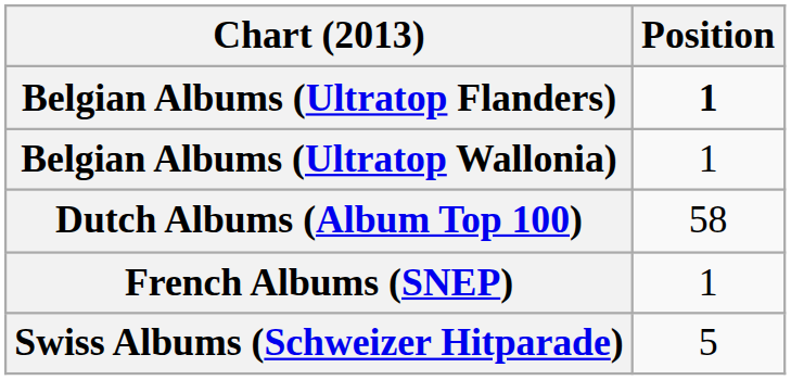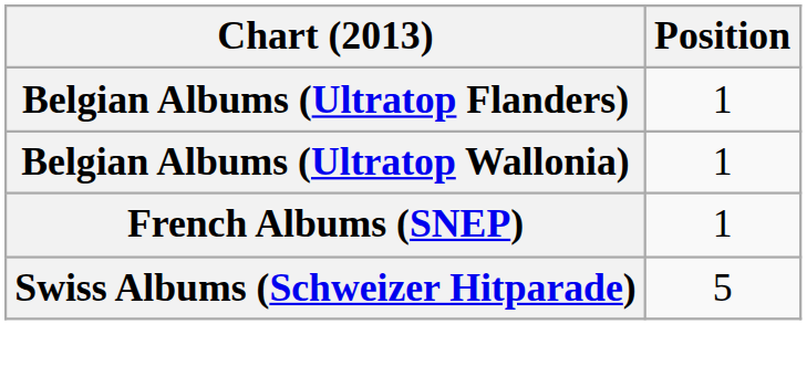 <table class="wikitable sortable plainrowheaders" style="text-align:center">
 <tr>
 <th scope="col">Chart (2013)</th>
 <th scope="col">Position</th>
 </tr>
 <tr>
 <th scope="row">Belgian Albums (<a href='#'>Ultratop</a> Flanders)</th>
-<td><strong>1</strong></td>
+<td>1</td>
 </tr>
 <tr>
 <th scope="row">Belgian Albums (<a href='#'>Ultratop</a> Wallonia)</th>
 <td>1</td>
-</tr>
-<tr>
-<th scope="row">Dutch Albums (<a href='#'>Album Top 100</a>)</th>
-<td>58</td>
 </tr>
 <tr>
 <th scope="row">French Albums (<a href='#'>SNEP</a>)</th>
 <td>1</td>
 </tr>
 <tr>
 <th scope="row">Swiss Albums (<a href='#'>Schweizer Hitparade</a>)</th>
 <td>5</td>
 </tr>
 </table>
